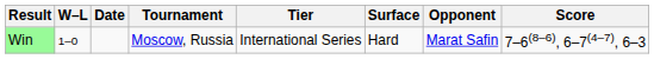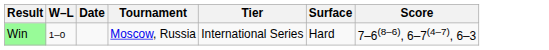 <table class="sortable wikitable">
 <tr>
 <th>Result</th>
 <th class="unsortable">W–L</th>
 <th>Date</th>
 <th>Tournament</th>
 <th>Tier</th>
 <th>Surface</th>
-<th>Opponent</th>
 <th class="unsortable">Score</th>
 </tr>
 <tr>
 <td style="background:#98fb98;">Win</td>
 <td><small>1–0</small></td>
 <td><a href='#'></a></td>
 <td><a href='#'>Moscow</a>, Russia</td>
 <td>International Series</td>
 <td>Hard</td>
-<td> <a href='#'>Marat Safin</a></td>
 <td>7–6<sup>(8–6)</sup>, 6–7<sup>(4–7)</sup>, 6–3</td>
 </tr>
 </table>
